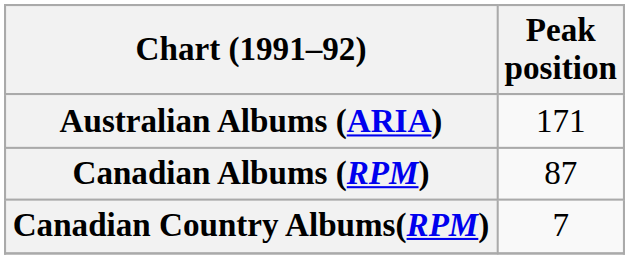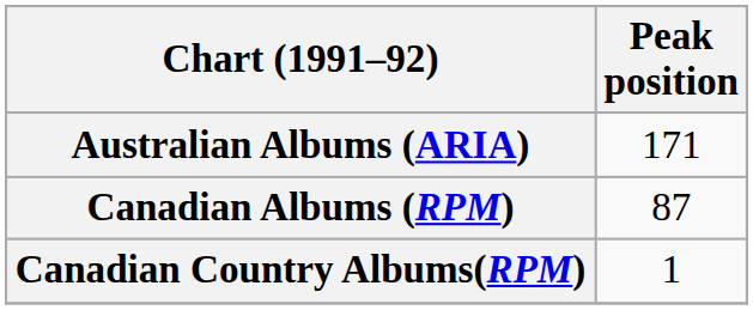 <table class="wikitable sortable plainrowheaders" style="text-align:center">
 <tr>
 <th scope="col">Chart (1991–92)</th>
 <th scope="col">Peak<br> position</th>
 </tr>
 <tr>
 <th scope="row">Australian Albums (<a href='#'>ARIA</a>)</th>
 <td>171</td>
 </tr>
 <tr>
 <th scope="row">Canadian Albums (<em><a href='#'>RPM</a></em>)</th>
 <td>87</td>
 </tr>
 <tr>
 <th scope="row">Canadian Country Albums(<em><a href='#'>RPM</a></em>)</th>
-<td>7</td>
+<td>1</td>
 </tr>
 <tr>
 </tr>
 <tr>
 </tr>
 </table>
